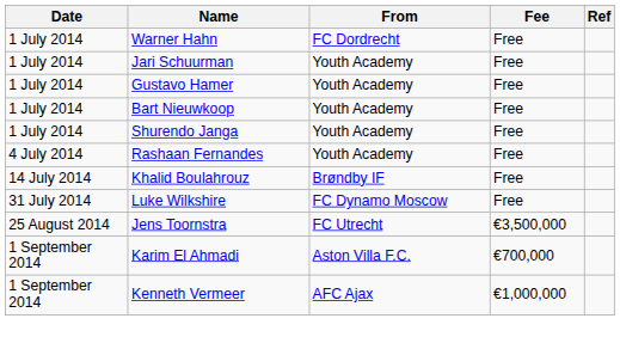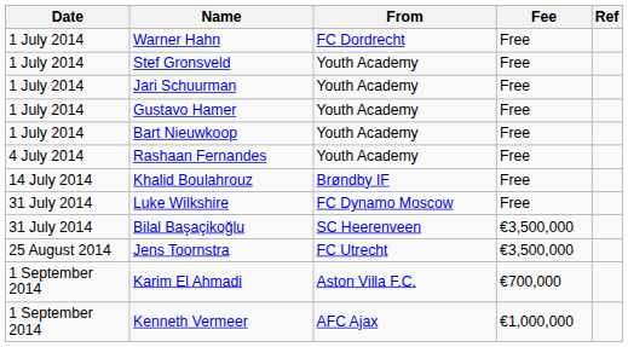 <table class="wikitable sortable plainrowheaders">
 <tr>
 <th scope=col style="width:8em;">Date</th>
 <th scope=col style="width:12em;">Name</th>
 <th scope=col style="width:12em;">From</th>
 <th scope=col style="width:6em;">Fee</th>
 <th scope=col class=unsortable>Ref</th>
 </tr>
 <tr>
 <td>1 July 2014</td>
 <td> <a href='#'>Warner Hahn</a></td>
 <td><a href='#'>FC Dordrecht</a></td>
+<td>Free</td>
+<td></td>
+</tr>
+<tr>
+<td>1 July 2014</td>
+<td> <a href='#'>Stef Gronsveld</a></td>
+<td>Youth Academy</td>
 <td>Free</td>
 <td></td>
 </tr>
 <tr>
 <td>1 July 2014</td>
 <td> <a href='#'>Jari Schuurman</a></td>
 <td>Youth Academy</td>
 <td>Free</td>
 <td></td>
 </tr>
 <tr>
 <td>1 July 2014</td>
 <td> <a href='#'>Gustavo Hamer</a></td>
 <td>Youth Academy</td>
 <td>Free</td>
 <td></td>
 </tr>
 <tr>
 <td>1 July 2014</td>
 <td> <a href='#'>Bart Nieuwkoop</a></td>
-<td>Youth Academy</td>
-<td>Free</td>
-<td></td>
-</tr>
-<tr>
-<td>1 July 2014</td>
-<td> <a href='#'>Shurendo Janga</a></td>
 <td>Youth Academy</td>
 <td>Free</td>
 <td></td>
 </tr>
 <tr>
 <td>4 July 2014</td>
 <td> <a href='#'>Rashaan Fernandes</a></td>
 <td>Youth Academy</td>
 <td>Free</td>
 <td></td>
 </tr>
 <tr>
 <td>14 July 2014</td>
 <td> <a href='#'>Khalid Boulahrouz</a></td>
 <td><a href='#'>Brøndby IF</a></td>
 <td>Free</td>
 <td></td>
 </tr>
 <tr>
 <td>31 July 2014</td>
 <td> <a href='#'>Luke Wilkshire</a></td>
 <td><a href='#'>FC Dynamo Moscow</a></td>
 <td>Free</td>
 <td></td>
 </tr>
 <tr>
+<td>31 July 2014</td>
+<td> <a href='#'>Bilal Başaçikoğlu</a></td>
+<td><a href='#'>SC Heerenveen</a></td>
+<td>€3,500,000</td>
+<td></td>
+</tr>
+<tr>
 <td>25 August 2014</td>
 <td> <a href='#'>Jens Toornstra</a></td>
 <td><a href='#'>FC Utrecht</a></td>
 <td>€3,500,000</td>
 <td></td>
 </tr>
 <tr>
 <td>1 September 2014</td>
 <td> <a href='#'>Karim El Ahmadi</a></td>
 <td><a href='#'>Aston Villa F.C.</a></td>
 <td>€700,000</td>
 <td></td>
 </tr>
 <tr>
 <td>1 September 2014</td>
 <td> <a href='#'>Kenneth Vermeer</a></td>
 <td><a href='#'>AFC Ajax</a></td>
 <td>€1,000,000</td>
 <td></td>
 </tr>
 </table>
